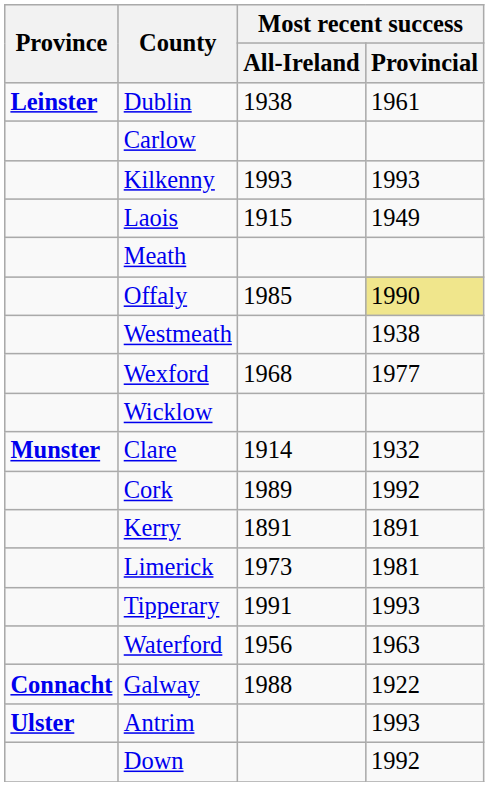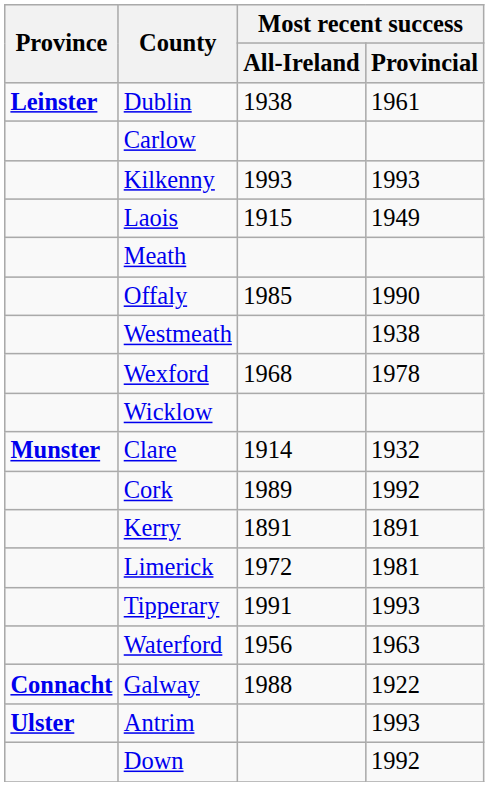 <table class="wikitable">
 <tr>
 <th rowspan="2">Province</th>
 <th rowspan="2">County</th>
 <th colspan="3">Most recent success</th>
 </tr>
 <tr>
 <th>All-Ireland</th>
 <th>Provincial</th>
 </tr>
 <tr>
 <td><strong><a href='#'>Leinster</a></strong></td>
 <td><a href='#'>Dublin</a></td>
 <td>1938</td>
 <td>1961</td>
 </tr>
 <tr>
 <td></td>
 <td><a href='#'>Carlow</a></td>
 <td></td>
 <td></td>
 </tr>
 <tr>
 <td></td>
 <td><a href='#'>Kilkenny</a></td>
 <td>1993</td>
 <td>1993</td>
 </tr>
 <tr>
 <td></td>
 <td><a href='#'>Laois</a></td>
 <td>1915</td>
 <td>1949</td>
 </tr>
 <tr>
 <td></td>
 <td><a href='#'>Meath</a></td>
 <td></td>
 <td></td>
 </tr>
 <tr>
 <td></td>
 <td><a href='#'>Offaly</a></td>
 <td>1985</td>
-<td style="background: khaki;">1990</td>
+<td>1990</td>
 </tr>
 <tr>
 <td></td>
 <td><a href='#'>Westmeath</a></td>
 <td></td>
 <td>1938</td>
 </tr>
 <tr>
 <td></td>
 <td><a href='#'>Wexford</a></td>
 <td>1968</td>
-<td>1977</td>
+<td>1978</td>
 </tr>
 <tr>
 <td></td>
 <td><a href='#'>Wicklow</a></td>
 <td></td>
 <td></td>
 </tr>
 <tr>
 <td><strong><a href='#'>Munster</a></strong></td>
 <td><a href='#'>Clare</a></td>
 <td>1914</td>
 <td>1932</td>
 </tr>
 <tr>
 <td></td>
 <td><a href='#'>Cork</a></td>
 <td>1989</td>
 <td>1992</td>
 </tr>
 <tr>
 <td></td>
 <td><a href='#'>Kerry</a></td>
 <td>1891</td>
 <td>1891</td>
 </tr>
 <tr>
 <td></td>
 <td><a href='#'>Limerick</a></td>
-<td>1973</td>
+<td>1972</td>
 <td>1981</td>
 </tr>
 <tr>
 <td></td>
 <td><a href='#'>Tipperary</a></td>
 <td>1991</td>
 <td>1993</td>
 </tr>
 <tr>
 <td></td>
 <td><a href='#'>Waterford</a></td>
 <td>1956</td>
 <td>1963</td>
 </tr>
 <tr>
 <td><strong><a href='#'>Connacht</a></strong></td>
 <td><a href='#'>Galway</a></td>
 <td>1988</td>
 <td>1922</td>
 </tr>
 <tr>
 <td><strong><a href='#'>Ulster</a></strong></td>
 <td><a href='#'>Antrim</a></td>
 <td></td>
 <td>1993</td>
 </tr>
 <tr>
 <td></td>
 <td><a href='#'>Down</a></td>
 <td></td>
 <td>1992</td>
 </tr>
 </table>
